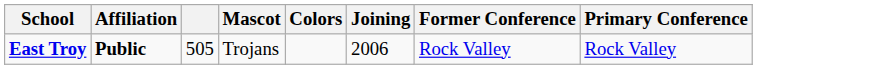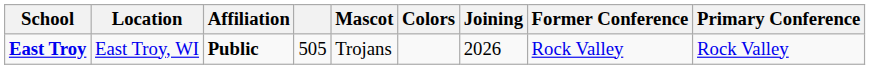 <table class="wikitable sortable">
 <tr>
 <th>School</th>
+<th>Location</th>
 <th>Affiliation</th>
 <th></th>
 <th>Mascot</th>
 <th>Colors</th>
 <th>Joining</th>
 <th>Former Conference</th>
 <th>Primary Conference</th>
 </tr>
 <tr>
 <td><a href='#'><strong>East Troy</strong></a></td>
+<td><a href='#'>East Troy, WI</a></td>
 <td><strong>Public</strong></td>
 <td>505</td>
 <td>Trojans</td>
 <td> </td>
-<td>2006</td>
+<td>2026</td>
 <td><a href='#'>Rock Valley</a></td>
 <td><a href='#'>Rock Valley</a></td>
 </tr>
 </table>
